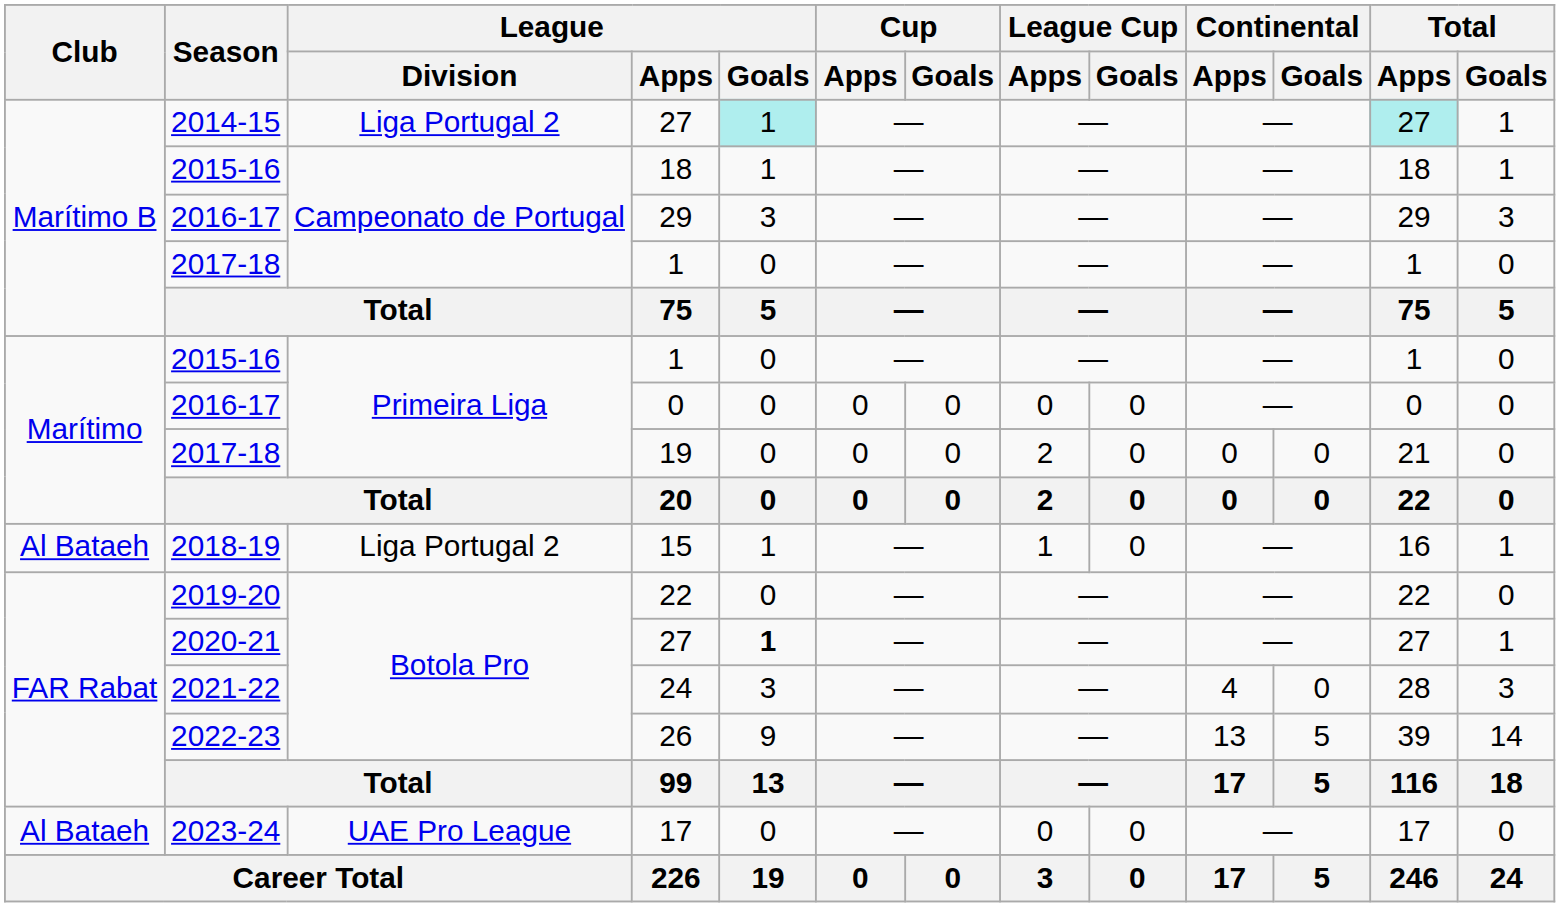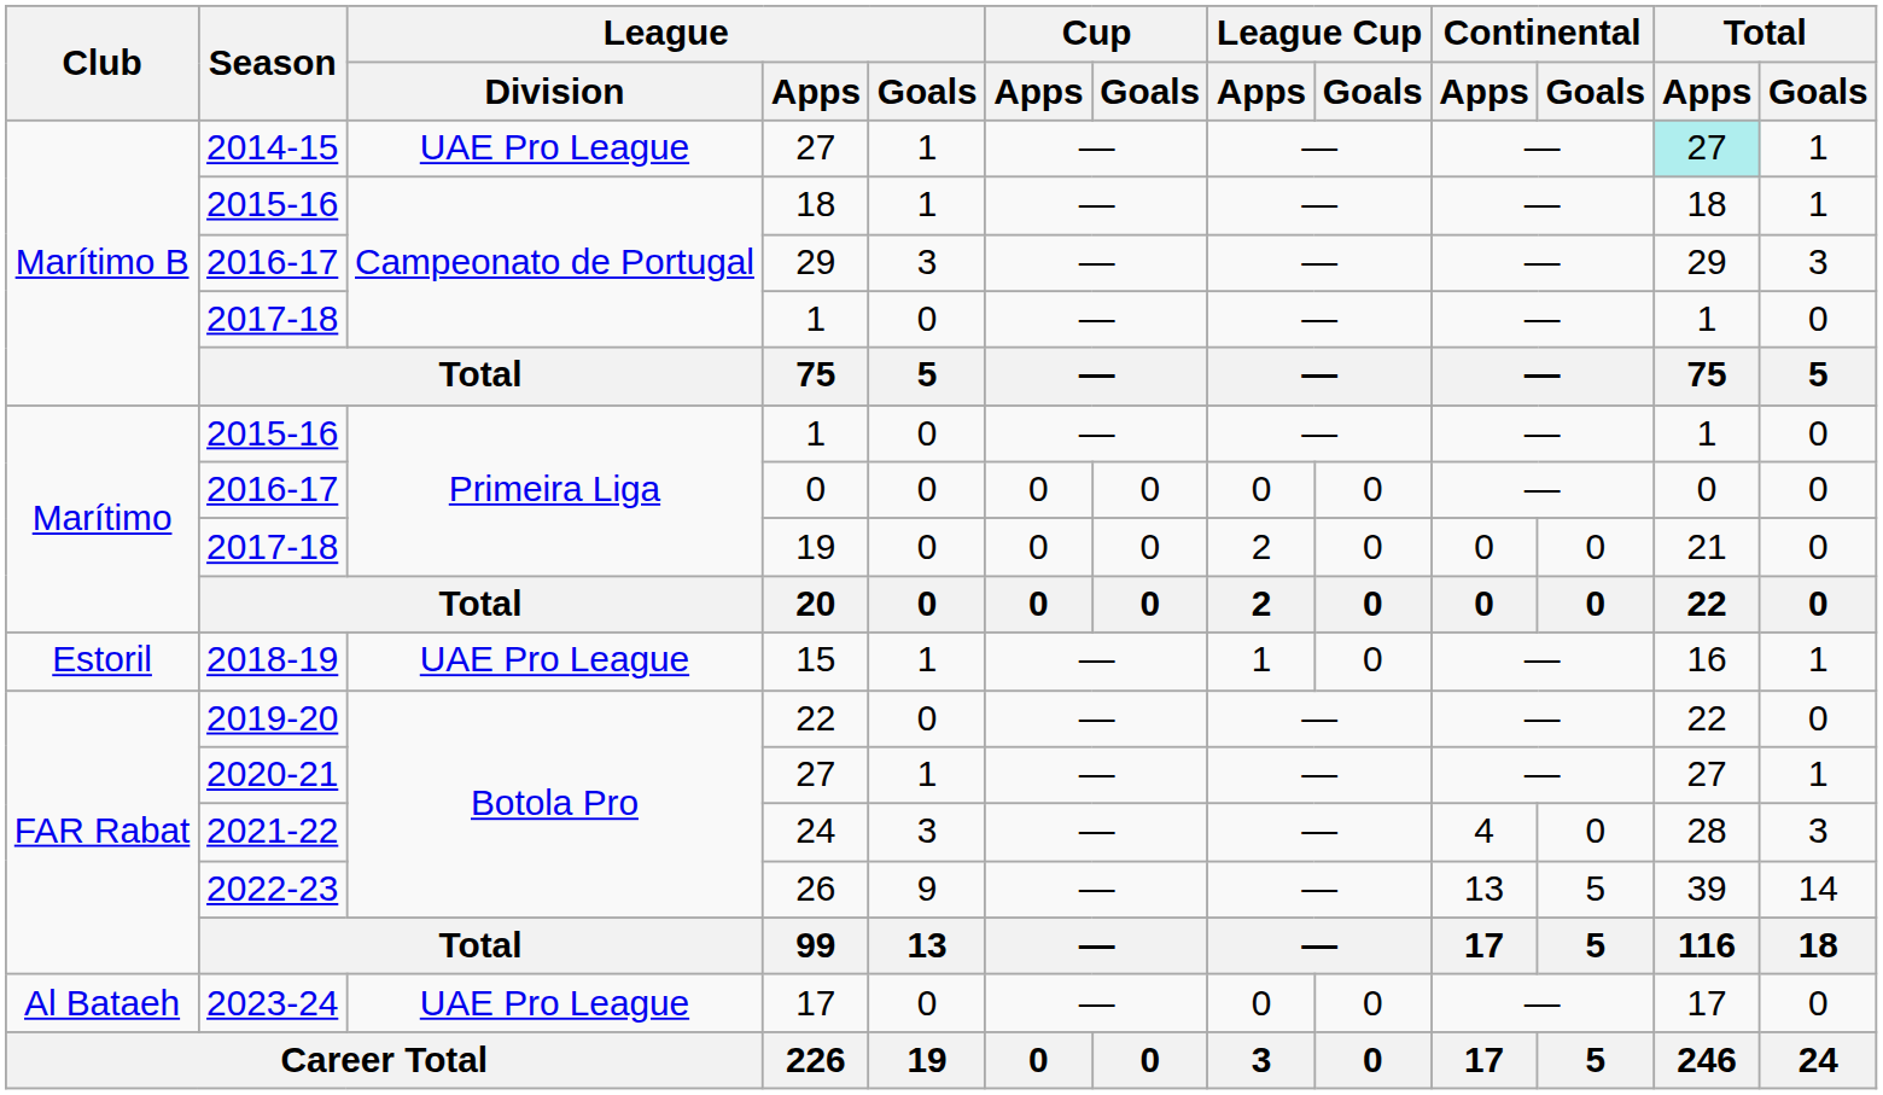 <table class="wikitable" border="1" style="text-align: center;">
 <tr>
 <th rowspan="2">Club</th>
 <th rowspan="2">Season</th>
 <th colspan="3">League</th>
 <th colspan="2">Cup</th>
 <th colspan="2">League Cup</th>
 <th colspan="2">Continental</th>
 <th colspan="2">Total</th>
 </tr>
 <tr>
 <th>Division</th>
 <th>Apps</th>
 <th>Goals</th>
 <th>Apps</th>
 <th>Goals</th>
 <th>Apps</th>
 <th>Goals</th>
 <th>Apps</th>
 <th>Goals</th>
 <th>Apps</th>
 <th>Goals</th>
 </tr>
 <tr>
 <td rowspan="5"><a href='#'>Marítimo B</a></td>
 <td><a href='#'>2014-15</a></td>
-<td><a href='#'>Liga Portugal 2</a></td>
+<td><a href='#'>UAE Pro League</a></td>
 <td>27</td>
-<td style="background: paleturquoise;">1</td>
+<td>1</td>
 <td colspan="2">—</td>
 <td colspan="2">—</td>
 <td colspan="2">—</td>
 <td style="background: paleturquoise;">27</td>
 <td>1</td>
 </tr>
 <tr>
 <td><a href='#'>2015-16</a></td>
 <td rowspan="3"><a href='#'>Campeonato de Portugal</a></td>
 <td>18</td>
 <td>1</td>
 <td colspan="2">—</td>
 <td colspan="2">—</td>
 <td colspan="2">—</td>
 <td>18</td>
 <td>1</td>
 </tr>
 <tr>
 <td><a href='#'>2016-17</a></td>
 <td>29</td>
 <td>3</td>
 <td colspan="2">—</td>
 <td colspan="2">—</td>
 <td colspan="2">—</td>
 <td>29</td>
 <td>3</td>
 </tr>
 <tr>
 <td><a href='#'>2017-18</a></td>
 <td>1</td>
 <td>0</td>
 <td colspan="2">—</td>
 <td colspan="2">—</td>
 <td colspan="2">—</td>
 <td>1</td>
 <td>0</td>
 </tr>
 <tr>
 <th colspan="2">Total</th>
 <th>75</th>
 <th>5</th>
 <th colspan="2">—</th>
 <th colspan="2">—</th>
 <th colspan="2">—</th>
 <th>75</th>
 <th>5</th>
 </tr>
 <tr>
 <td rowspan="4"><a href='#'>Marítimo</a></td>
 <td><a href='#'>2015-16</a></td>
 <td rowspan="3"><a href='#'>Primeira Liga</a></td>
 <td>1</td>
 <td>0</td>
 <td colspan="2">—</td>
 <td colspan="2">—</td>
 <td colspan="2">—</td>
 <td>1</td>
 <td>0</td>
 </tr>
 <tr>
 <td><a href='#'>2016-17</a></td>
 <td>0</td>
 <td>0</td>
 <td>0</td>
 <td>0</td>
 <td>0</td>
 <td>0</td>
 <td colspan="2">—</td>
 <td>0</td>
 <td>0</td>
 </tr>
 <tr>
 <td><a href='#'>2017-18</a></td>
 <td>19</td>
 <td>0</td>
 <td>0</td>
 <td>0</td>
 <td>2</td>
 <td>0</td>
 <td>0</td>
 <td>0</td>
 <td>21</td>
 <td>0</td>
 </tr>
 <tr>
 <th colspan="2">Total</th>
 <th>20</th>
 <th>0</th>
 <th>0</th>
 <th>0</th>
 <th>2</th>
 <th>0</th>
 <th>0</th>
 <th>0</th>
 <th>22</th>
 <th>0</th>
 </tr>
 <tr>
-<td><a href='#'>Al Bataeh</a></td>
+<td><a href='#'>Estoril</a></td>
 <td><a href='#'>2018-19</a></td>
-<td>Liga Portugal 2</td>
+<td><a href='#'>UAE Pro League</a></td>
 <td>15</td>
 <td>1</td>
 <td colspan="2">—</td>
 <td>1</td>
 <td>0</td>
 <td colspan="2">—</td>
 <td>16</td>
 <td>1</td>
 </tr>
 <tr>
 <td rowspan="5"><a href='#'>FAR Rabat</a></td>
 <td><a href='#'>2019-20</a></td>
 <td rowspan="4"><a href='#'>Botola Pro</a></td>
 <td>22</td>
 <td>0</td>
 <td colspan="2">—</td>
 <td colspan="2">—</td>
 <td colspan="2">—</td>
 <td>22</td>
 <td>0</td>
 </tr>
 <tr>
 <td><a href='#'>2020-21</a></td>
 <td>27</td>
-<td><strong>1</strong></td>
+<td>1</td>
 <td colspan="2">—</td>
 <td colspan="2">—</td>
 <td colspan="2">—</td>
 <td>27</td>
 <td>1</td>
 </tr>
 <tr>
 <td><a href='#'>2021-22</a></td>
 <td>24</td>
 <td>3</td>
 <td colspan="2">—</td>
 <td colspan="2">—</td>
 <td>4</td>
 <td>0</td>
 <td>28</td>
 <td>3</td>
 </tr>
 <tr>
 <td><a href='#'>2022-23</a></td>
 <td>26</td>
 <td>9</td>
 <td colspan="2">—</td>
 <td colspan="2">—</td>
 <td>13</td>
 <td>5</td>
 <td>39</td>
 <td>14</td>
 </tr>
 <tr>
 <th colspan="2">Total</th>
 <th>99</th>
 <th>13</th>
 <th colspan="2">—</th>
 <th colspan="2">—</th>
 <th>17</th>
 <th>5</th>
 <th>116</th>
 <th>18</th>
 </tr>
 <tr>
 <td><a href='#'>Al Bataeh</a></td>
 <td><a href='#'>2023-24</a></td>
 <td><a href='#'>UAE Pro League</a></td>
 <td>17</td>
 <td>0</td>
 <td colspan="2">—</td>
 <td>0</td>
 <td>0</td>
 <td colspan="2">—</td>
 <td>17</td>
 <td>0</td>
 </tr>
 <tr>
 <th colspan="3">Career Total</th>
 <th>226</th>
 <th>19</th>
 <th>0</th>
 <th>0</th>
 <th>3</th>
 <th>0</th>
 <th>17</th>
 <th>5</th>
 <th>246</th>
 <th>24</th>
 </tr>
 </table>
